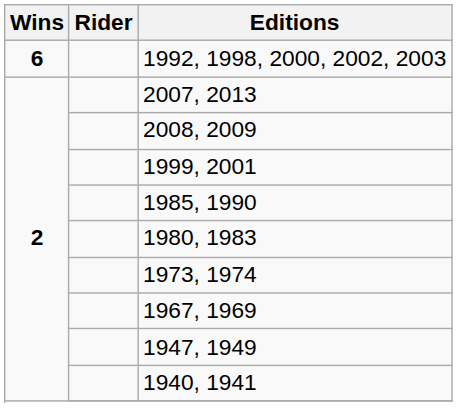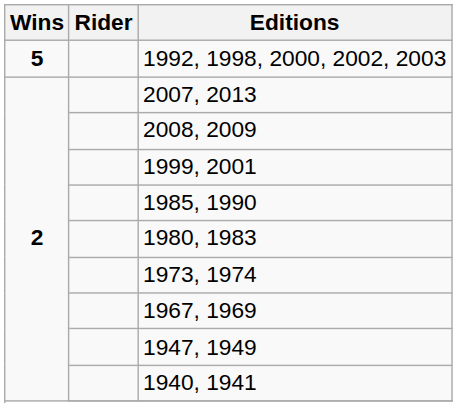 <table class="wikitable">
 <tr>
 <th>Wins</th>
 <th>Rider</th>
 <th>Editions</th>
 </tr>
 <tr>
-<td align=center><strong>6</strong></td>
+<td align=center><strong>5</strong></td>
 <td></td>
 <td>1992, 1998, 2000, 2002, 2003</td>
 </tr>
 <tr>
 <td align=center rowspan= 10><strong>2</strong></td>
 <td><em></em></td>
 <td>2007, 2013</td>
 </tr>
 <tr>
 <td><em></em></td>
 <td>2008, 2009</td>
 </tr>
 <tr>
 <td></td>
 <td>1999, 2001</td>
 </tr>
 <tr>
 <td></td>
 <td>1985, 1990</td>
 </tr>
 <tr>
 <td></td>
 <td>1980, 1983</td>
 </tr>
 <tr>
 <td></td>
 <td>1973, 1974</td>
 </tr>
 <tr>
 <td></td>
 <td>1967, 1969</td>
 </tr>
 <tr>
 <td></td>
 <td>1947, 1949</td>
 </tr>
 <tr>
 <td></td>
 <td>1940, 1941</td>
 </tr>
 <tr>
 </tr>
 </table>
